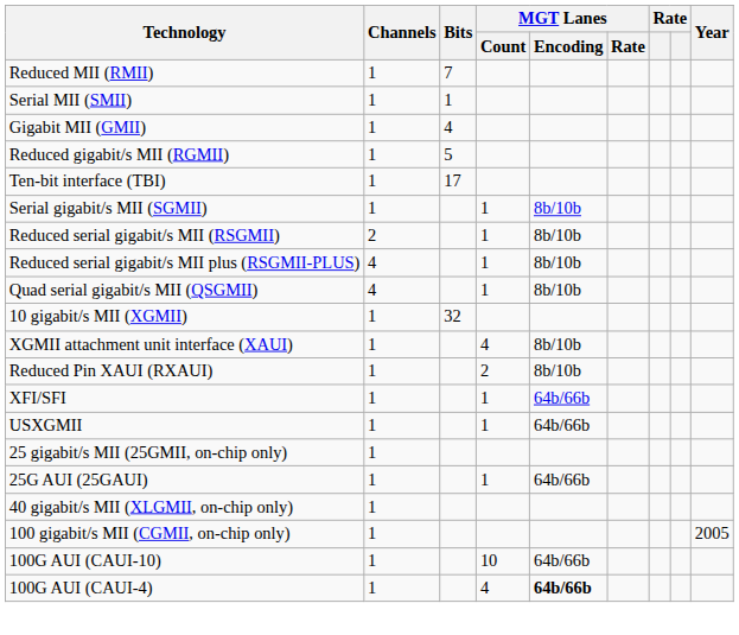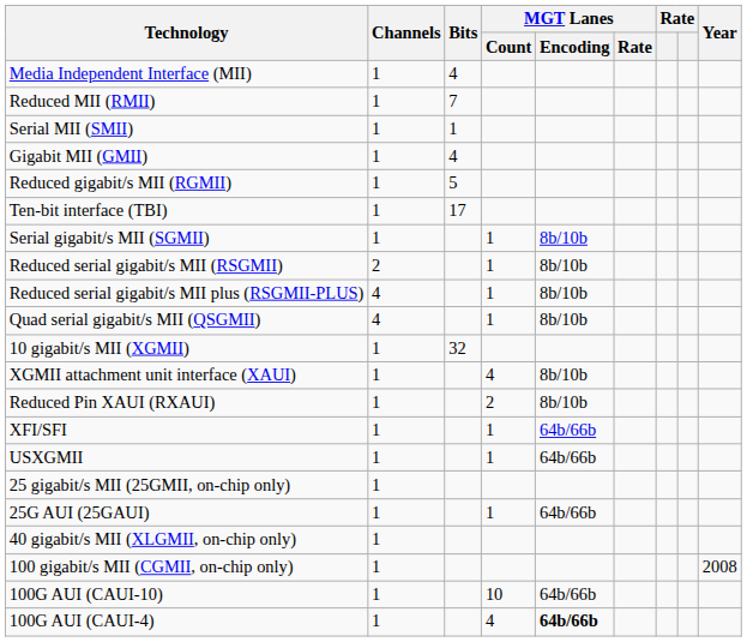 <table class="wikitable sortable">
 <tr>
 <th rowspan="2">Technology</th>
 <th rowspan="2">Channels</th>
 <th rowspan="2">Bits</th>
 <th colspan="3"><a href='#'>MGT</a> Lanes</th>
 <th colspan="2">Rate</th>
 <th rowspan="2">Year</th>
 </tr>
 <tr>
 <th>Count</th>
 <th>Encoding</th>
 <th>Rate</th>
 <th></th>
 <th></th>
+</tr>
+<tr>
+<td><a href='#'>Media Independent Interface</a> (MII)</td>
+<td>1</td>
+<td>4</td>
+<td></td>
+<td></td>
+<td></td>
+<td align="right"><strong></strong></td>
+<td align="right"></td>
+<td></td>
 </tr>
 <tr>
 <td>Reduced MII (<a href='#'>RMII</a>)</td>
 <td>1</td>
 <td>7</td>
 <td></td>
 <td></td>
 <td></td>
 <td align="right"><strong></strong></td>
 <td align="right"></td>
 <td></td>
 </tr>
 <tr>
 <td>Serial MII (<a href='#'>SMII</a>)</td>
 <td>1</td>
 <td>1</td>
 <td></td>
 <td></td>
 <td></td>
 <td align="right"><strong></strong></td>
 <td align="right"></td>
 <td></td>
 </tr>
 <tr>
 <td>Gigabit MII (<a href='#'>GMII</a>)</td>
 <td>1</td>
 <td>4</td>
 <td></td>
 <td></td>
 <td></td>
 <td align="right"><strong></strong></td>
 <td align="right"></td>
 <td></td>
 </tr>
 <tr>
 <td>Reduced gigabit/s MII (<a href='#'>RGMII</a>)</td>
 <td>1</td>
 <td>5</td>
 <td></td>
 <td></td>
 <td></td>
 <td align="right"><strong></strong></td>
 <td align="right"></td>
 <td></td>
 </tr>
 <tr>
 <td>Ten-bit interface (TBI)</td>
 <td>1</td>
 <td>17</td>
 <td></td>
 <td></td>
 <td></td>
 <td align="right"><strong></strong></td>
 <td align="right"></td>
 <td></td>
 </tr>
 <tr>
 <td>Serial gigabit/s MII (<a href='#'>SGMII</a>)</td>
 <td>1</td>
 <td></td>
 <td>1</td>
 <td><a href='#'>8b/10b</a></td>
 <td align="right"></td>
 <td align="right"><strong></strong></td>
 <td align="right"></td>
 <td></td>
 </tr>
 <tr>
 <td>Reduced serial gigabit/s MII (<a href='#'>RSGMII</a>)</td>
 <td>2</td>
 <td></td>
 <td>1</td>
 <td>8b/10b</td>
 <td align="right"></td>
 <td align="right"><strong></strong></td>
 <td align="right"></td>
 <td></td>
 </tr>
 <tr>
 <td>Reduced serial gigabit/s MII plus (<a href='#'>RSGMII-PLUS</a>)</td>
 <td>4</td>
 <td></td>
 <td>1</td>
 <td>8b/10b</td>
 <td align="right"></td>
 <td align="right"><strong></strong></td>
 <td align="right"></td>
 <td></td>
 </tr>
 <tr>
 <td>Quad serial gigabit/s MII (<a href='#'>QSGMII</a>)</td>
 <td>4</td>
 <td></td>
 <td>1</td>
 <td>8b/10b</td>
 <td align="right"></td>
 <td align="right"><strong></strong></td>
 <td align="right"></td>
 <td></td>
 </tr>
 <tr>
 <td>10 gigabit/s MII (<a href='#'>XGMII</a>)</td>
 <td>1</td>
 <td>32</td>
 <td></td>
 <td></td>
 <td></td>
 <td align="right"><strong></strong></td>
 <td align="right"></td>
 <td></td>
 </tr>
 <tr>
 <td>XGMII attachment unit interface (<a href='#'>XAUI</a>)</td>
 <td>1</td>
 <td></td>
 <td>4</td>
 <td>8b/10b</td>
 <td align="right"></td>
 <td align="right"><strong></strong></td>
 <td align="right"></td>
 <td></td>
 </tr>
 <tr>
 <td>Reduced Pin XAUI (RXAUI)</td>
 <td>1</td>
 <td></td>
 <td>2</td>
 <td>8b/10b</td>
 <td align="right"></td>
 <td align="right"><strong></strong></td>
 <td align="right"></td>
 <td></td>
 </tr>
 <tr>
 <td>XFI/SFI</td>
 <td>1</td>
 <td></td>
 <td>1</td>
 <td><a href='#'>64b/66b</a></td>
 <td align="right"></td>
 <td align="right"><strong></strong></td>
 <td align="right"></td>
 <td></td>
 </tr>
 <tr>
 <td>USXGMII</td>
 <td>1</td>
 <td></td>
 <td>1</td>
 <td>64b/66b</td>
 <td align="right"></td>
 <td align="right"><strong></strong></td>
 <td align="right"></td>
 <td></td>
 </tr>
 <tr>
 <td>25 gigabit/s MII (25GMII, on-chip only)</td>
 <td>1</td>
 <td></td>
 <td></td>
 <td></td>
 <td></td>
 <td align="right"><strong></strong></td>
 <td align="right"></td>
 <td></td>
 </tr>
 <tr>
 <td>25G AUI (25GAUI)</td>
 <td>1</td>
 <td></td>
 <td>1</td>
 <td>64b/66b</td>
 <td align="right"></td>
 <td align="right"><strong></strong></td>
 <td align="right"></td>
 <td></td>
 </tr>
 <tr>
 <td>40 gigabit/s MII (<a href='#'>XLGMII</a>, on-chip only)</td>
 <td>1</td>
 <td></td>
 <td></td>
 <td></td>
 <td></td>
 <td align="right"><strong></strong></td>
 <td align="right"></td>
 <td></td>
 </tr>
 <tr>
 <td>100 gigabit/s MII (<a href='#'>CGMII</a>, on-chip only)</td>
 <td>1</td>
 <td></td>
 <td></td>
 <td></td>
 <td></td>
 <td align="right"><strong></strong></td>
 <td align="right"></td>
-<td>2005</td>
+<td>2008</td>
 </tr>
 <tr>
 <td>100G AUI (CAUI-10)</td>
 <td>1</td>
 <td></td>
 <td>10</td>
 <td>64b/66b</td>
 <td align="right"></td>
 <td align="right"><strong></strong></td>
 <td align="right"></td>
 <td></td>
 </tr>
 <tr>
 <td>100G AUI (CAUI-4)</td>
 <td>1</td>
 <td></td>
 <td>4</td>
 <td><strong>64b/66b</strong></td>
 <td align="right"></td>
 <td align="right"><strong></strong></td>
 <td align="right"></td>
 <td></td>
 </tr>
 </table>
